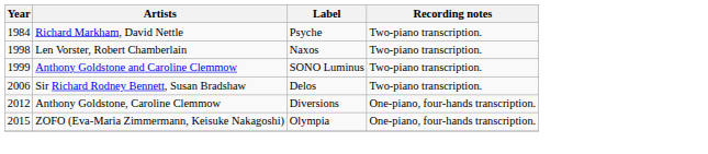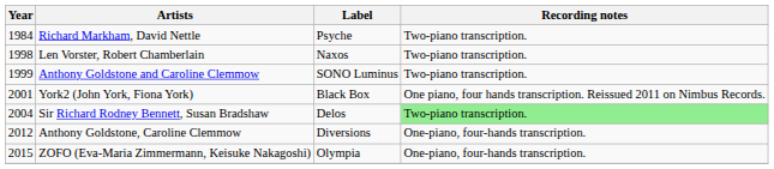 <table class="wikitable">
 <tr>
 <th>Year</th>
 <th>Artists</th>
 <th>Label</th>
 <th>Recording notes</th>
 </tr>
 <tr>
 <td>1984</td>
 <td><a href='#'>Richard Markham</a>, David Nettle</td>
 <td>Psyche</td>
 <td>Two-piano transcription.</td>
 </tr>
 <tr>
 <td>1998</td>
 <td>Len Vorster, Robert Chamberlain</td>
 <td>Naxos</td>
 <td>Two-piano transcription.</td>
 </tr>
 <tr>
 <td>1999</td>
 <td><a href='#'>Anthony Goldstone and Caroline Clemmow</a></td>
 <td>SONO Luminus</td>
 <td>Two-piano transcription.</td>
 </tr>
 <tr>
-<td>2006</td>
+<td>2001</td>
+<td>York2 (John York, Fiona York)</td>
+<td>Black Box</td>
+<td>One piano, four hands transcription. Reissued 2011 on Nimbus Records.</td>
+</tr>
+<tr>
+<td>2004</td>
 <td>Sir <a href='#'>Richard Rodney Bennett</a>, Susan Bradshaw</td>
 <td>Delos</td>
-<td>Two-piano transcription.</td>
+<td style="background: lightgreen;">Two-piano transcription.</td>
 </tr>
 <tr>
 <td>2012</td>
 <td>Anthony Goldstone, Caroline Clemmow</td>
 <td>Diversions</td>
 <td>One-piano, four-hands transcription.</td>
 </tr>
 <tr>
 <td>2015</td>
 <td>ZOFO (Eva-Maria Zimmermann, Keisuke Nakagoshi)</td>
 <td>Olympia</td>
 <td>One-piano, four-hands transcription.</td>
 </tr>
 <tr>
 </tr>
 </table>
